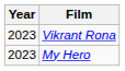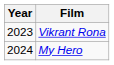 <table class="wikitable sortable">
 <tr>
 <th>Year</th>
 <th>Film</th>
 </tr>
 <tr>
 <td>2023</td>
 <td><em><a href='#'>Vikrant Rona</a></em></td>
 </tr>
 <tr>
-<td>2023</td>
+<td>2024</td>
 <td><em><a href='#'>My Hero</a></em></td>
 </tr>
 </table>
